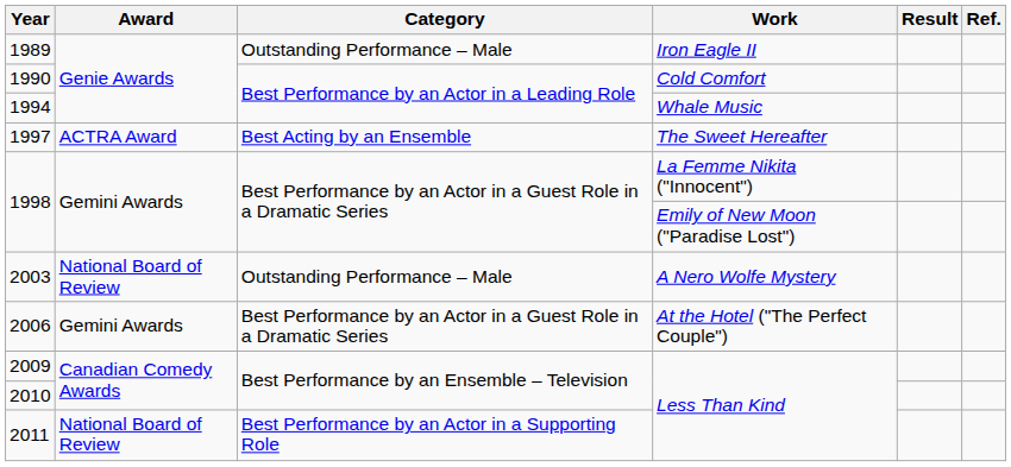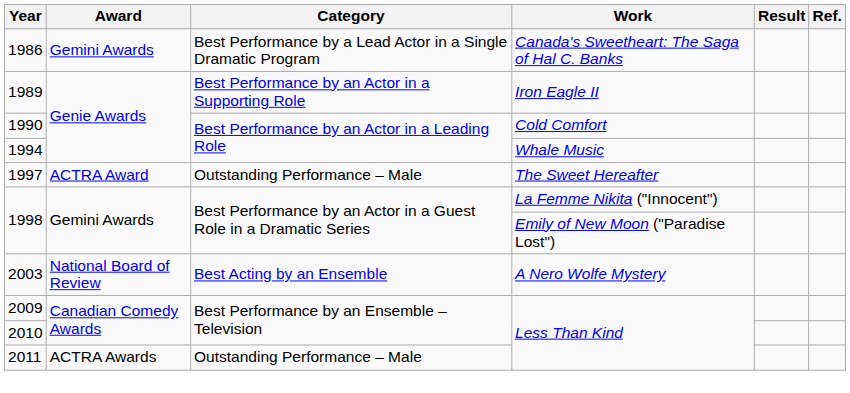 <table class="wikitable sortable">
 <tr>
 <th>Year</th>
 <th>Award</th>
 <th>Category</th>
 <th>Work</th>
 <th>Result</th>
 <th>Ref.</th>
 </tr>
 <tr>
+<td>1986</td>
+<td><a href='#'>Gemini Awards</a></td>
+<td>Best Performance by a Lead Actor in a Single Dramatic Program</td>
+<td><em><a href='#'>Canada's Sweetheart: The Saga of Hal C. Banks</a></em></td>
+<td></td>
+<td></td>
+</tr>
+<tr>
 <td>1989</td>
 <td rowspan="3"><a href='#'>Genie Awards</a></td>
-<td>Outstanding Performance – Male</td>
+<td><a href='#'>Best Performance by an Actor in a Supporting Role</a></td>
 <td><em><a href='#'>Iron Eagle II</a></em></td>
 <td></td>
 <td></td>
 </tr>
 <tr>
 <td>1990</td>
 <td rowspan="2"><a href='#'>Best Performance by an Actor in a Leading Role</a></td>
 <td><a href='#'><em>Cold Comfort</em></a></td>
 <td></td>
 <td></td>
 </tr>
 <tr>
 <td>1994</td>
 <td><em><a href='#'>Whale Music</a></em></td>
 <td></td>
 <td></td>
 </tr>
 <tr>
 <td>1997</td>
 <td><a href='#'>ACTRA Award</a></td>
-<td><a href='#'>Best Acting by an Ensemble</a></td>
+<td>Outstanding Performance – Male</td>
 <td><em><a href='#'>The Sweet Hereafter</a></em></td>
 <td></td>
 <td></td>
 </tr>
 <tr>
 <td rowspan="2">1998</td>
 <td rowspan="2">Gemini Awards</td>
 <td rowspan="2">Best Performance by an Actor in a Guest Role in a Dramatic Series</td>
 <td><em><a href='#'>La Femme Nikita</a></em> ("Innocent")</td>
 <td></td>
 <td></td>
 </tr>
 <tr>
 <td><em><a href='#'>Emily of New Moon</a></em> ("Paradise Lost")</td>
 <td></td>
 <td></td>
 </tr>
 <tr>
 <td>2003</td>
 <td><a href='#'>National Board of Review</a></td>
-<td>Outstanding Performance – Male</td>
+<td><a href='#'>Best Acting by an Ensemble</a></td>
 <td><em><a href='#'>A Nero Wolfe Mystery</a></em></td>
-<td></td>
-<td></td>
-</tr>
-<tr>
-<td>2006</td>
-<td>Gemini Awards</td>
-<td>Best Performance by an Actor in a Guest Role in a Dramatic Series</td>
-<td><em><a href='#'>At the Hotel</a></em> ("The Perfect Couple")</td>
 <td></td>
 <td></td>
 </tr>
 <tr>
 <td>2009</td>
 <td rowspan="2"><a href='#'>Canadian Comedy Awards</a></td>
 <td rowspan="2">Best Performance by an Ensemble – Television</td>
 <td rowspan="3"><em><a href='#'>Less Than Kind</a></em></td>
 <td></td>
 <td></td>
 </tr>
 <tr>
 <td>2010</td>
 <td></td>
 <td></td>
 </tr>
 <tr>
 <td>2011</td>
-<td><a href='#'>National Board of Review</a></td>
-<td><a href='#'>Best Performance by an Actor in a Supporting Role</a></td>
+<td>ACTRA Awards</td>
+<td>Outstanding Performance – Male</td>
 <td></td>
 <td></td>
 </tr>
 </table>
